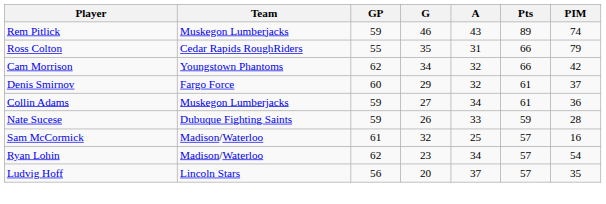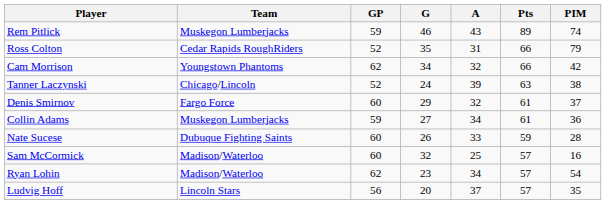 <table class="wikitable sortable" style="text-align: center">
 <tr>
 <td class="unsortable" align=center bgcolor=#F2F2F2 style="width: 15em"><strong>Player</strong></td>
 <th style="width: 15em">Team</th>
 <th style="width: 4em">GP</th>
 <th style="width: 4em">G</th>
 <th style="width: 4em">A</th>
 <th style="width: 4em">Pts</th>
 <th style="width: 4em">PIM</th>
 </tr>
 <tr>
 <td align=left><a href='#'>Rem Pitlick</a></td>
 <td align=left><a href='#'>Muskegon Lumberjacks</a></td>
 <td>59</td>
 <td>46</td>
 <td>43</td>
 <td>89</td>
 <td>74</td>
 </tr>
 <tr>
 <td align=left><a href='#'>Ross Colton</a></td>
 <td align=left><a href='#'>Cedar Rapids RoughRiders</a></td>
-<td>55</td>
+<td>52</td>
 <td>35</td>
 <td>31</td>
 <td>66</td>
 <td>79</td>
 </tr>
 <tr>
 <td align=left><a href='#'>Cam Morrison</a></td>
 <td align=left><a href='#'>Youngstown Phantoms</a></td>
 <td>62</td>
 <td>34</td>
 <td>32</td>
 <td>66</td>
 <td>42</td>
+</tr>
+<tr>
+<td align=left><a href='#'>Tanner Laczynski</a></td>
+<td align=left><a href='#'>Chicago</a>/<a href='#'>Lincoln</a></td>
+<td>52</td>
+<td>24</td>
+<td>39</td>
+<td>63</td>
+<td>38</td>
 </tr>
 <tr>
 <td align=left><a href='#'>Denis Smirnov</a></td>
 <td align=left><a href='#'>Fargo Force</a></td>
 <td>60</td>
 <td>29</td>
 <td>32</td>
 <td>61</td>
 <td>37</td>
 </tr>
 <tr>
 <td align=left><a href='#'>Collin Adams</a></td>
 <td align=left><a href='#'>Muskegon Lumberjacks</a></td>
 <td>59</td>
 <td>27</td>
 <td>34</td>
 <td>61</td>
 <td>36</td>
 </tr>
 <tr>
 <td align=left><a href='#'>Nate Sucese</a></td>
 <td align=left><a href='#'>Dubuque Fighting Saints</a></td>
-<td>59</td>
+<td>60</td>
 <td>26</td>
 <td>33</td>
 <td>59</td>
 <td>28</td>
 </tr>
 <tr>
 <td align=left><a href='#'>Sam McCormick</a></td>
 <td align=left><a href='#'>Madison</a>/<a href='#'>Waterloo</a></td>
-<td>61</td>
+<td>60</td>
 <td>32</td>
 <td>25</td>
 <td>57</td>
 <td>16</td>
 </tr>
 <tr>
 <td align=left><a href='#'>Ryan Lohin</a></td>
 <td align=left><a href='#'>Madison</a>/<a href='#'>Waterloo</a></td>
 <td>62</td>
 <td>23</td>
 <td>34</td>
 <td>57</td>
 <td>54</td>
 </tr>
 <tr>
 <td align=left><a href='#'>Ludvig Hoff</a></td>
 <td align=left><a href='#'>Lincoln Stars</a></td>
 <td>56</td>
 <td>20</td>
 <td>37</td>
 <td>57</td>
 <td>35</td>
 </tr>
 </table>
